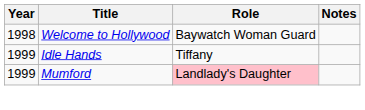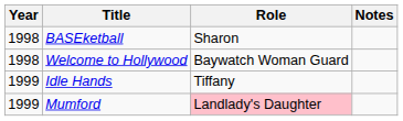 <table class="wikitable sortable">
 <tr>
 <th>Year</th>
 <th>Title</th>
 <th>Role</th>
 <th>Notes</th>
+</tr>
+<tr>
+<td>1998</td>
+<td><em><a href='#'>BASEketball</a></em></td>
+<td>Sharon</td>
+<td></td>
 </tr>
 <tr>
 <td>1998</td>
 <td><em><a href='#'>Welcome to Hollywood</a></em></td>
 <td>Baywatch Woman Guard</td>
 <td></td>
 </tr>
 <tr>
 <td>1999</td>
 <td><em><a href='#'>Idle Hands</a></em></td>
 <td>Tiffany</td>
 <td></td>
 </tr>
 <tr>
 <td>1999</td>
 <td><em><a href='#'>Mumford</a></em></td>
 <td style="background: pink;">Landlady's Daughter</td>
 <td></td>
 </tr>
 </table>
